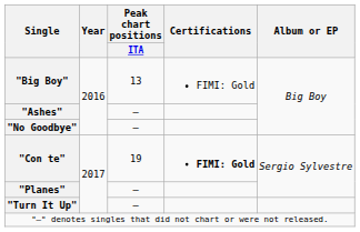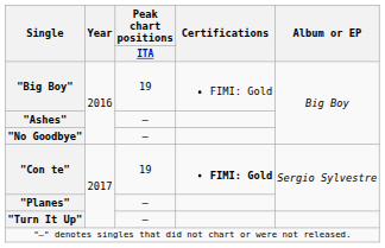 <table class="wikitable plainrowheaders" style="text-align:center;">
 <tr>
 <th scope="col" rowspan="2">Single</th>
 <th scope="col" rowspan="2">Year</th>
 <th scope="col" colspan="1">Peak chart positions</th>
 <th scope="col" rowspan="2">Certifications</th>
 <th scope="col" rowspan="2">Album or EP</th>
 </tr>
 <tr>
 <th scope="col" style="width:3em;font-size:90%;"><a href='#'>ITA</a><br></th>
 </tr>
 <tr>
 <th scope="row">"Big Boy"</th>
 <td rowspan="3">2016</td>
-<td>13</td>
+<td>19</td>
 <td style="text-align:left;"><br><ul><li>FIMI: Gold</li></ul></td>
 <td rowspan="3"><em>Big Boy</em></td>
 </tr>
 <tr>
 <th scope="row">"Ashes"</th>
 <td>—</td>
 <td></td>
 </tr>
 <tr>
 <th scope="row">"No Goodbye"</th>
 <td>—</td>
 <td></td>
 </tr>
 <tr>
 <th scope="row">"Con te"</th>
 <td rowspan="3">2017</td>
 <td>19</td>
 <td style="text-align:left;"><strong><br><ul><li>FIMI: Gold</li></ul></strong></td>
 <td rowspan="2"><em>Sergio Sylvestre</em></td>
 </tr>
 <tr>
 <th scope="row">"Planes"</th>
 <td>—</td>
 <td></td>
 </tr>
 <tr>
 <th scope="row">"Turn It Up"</th>
 <td>—</td>
 <td></td>
 <td></td>
 </tr>
 <tr>
 <td colspan="12" style="font-size:85%;">"—" denotes singles that did not chart or were not released.</td>
 </tr>
 </table>
